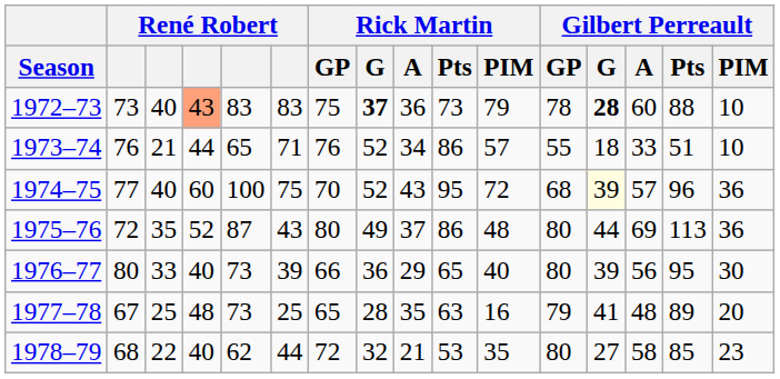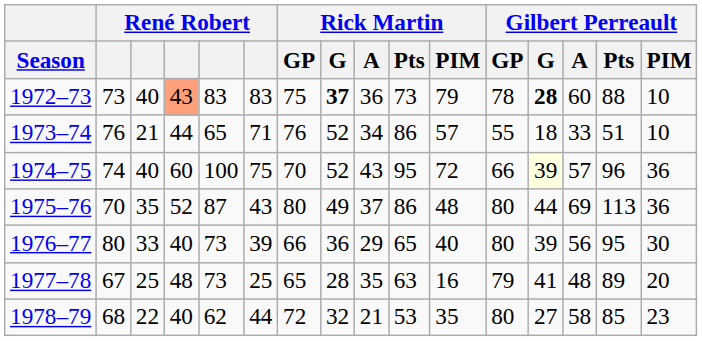 <table class="wikitable">
 <tr>
 <th scope="col"> </th>
 <th scope="colgroup" colspan="5"><a href='#'>René Robert</a></th>
 <th scope="colgroup" colspan="5"><a href='#'>Rick Martin</a></th>
 <th scope="colgroup" colspan="5"><a href='#'>Gilbert Perreault</a></th>
 </tr>
 <tr>
 <th scope="col"><a href='#'>Season</a></th>
 <th scope="col"></th>
 <th scope="col"></th>
 <th scope="col"></th>
 <th scope="col"></th>
 <th scope="col"></th>
 <th scope="col">GP</th>
 <th scope="col">G</th>
 <th scope="col">A</th>
 <th scope="col">Pts</th>
 <th scope="col">PIM</th>
 <th scope="col">GP</th>
 <th scope="col">G</th>
 <th scope="col">A</th>
 <th scope="col">Pts</th>
 <th scope="col">PIM</th>
 </tr>
 <tr>
 <td scope="row"><a href='#'>1972–73</a></td>
 <td>73</td>
 <td>40</td>
 <td style="background: lightsalmon;">43</td>
 <td>83</td>
 <td>83</td>
 <td>75</td>
 <td><strong>37</strong></td>
 <td>36</td>
 <td>73</td>
 <td>79</td>
 <td>78</td>
 <td><strong>28</strong></td>
 <td>60</td>
 <td>88</td>
 <td>10</td>
 </tr>
 <tr>
 <td scope="row"><a href='#'>1973–74</a></td>
 <td>76</td>
 <td>21</td>
 <td>44</td>
 <td>65</td>
 <td>71</td>
 <td>76</td>
 <td>52</td>
 <td>34</td>
 <td>86</td>
 <td>57</td>
 <td>55</td>
 <td>18</td>
 <td>33</td>
 <td>51</td>
 <td>10</td>
 </tr>
 <tr>
 <td scope="row"><a href='#'>1974–75</a></td>
-<td>77</td>
+<td>74</td>
 <td>40</td>
 <td>60</td>
 <td>100</td>
 <td>75</td>
 <td>70</td>
 <td>52</td>
 <td>43</td>
 <td>95</td>
 <td>72</td>
-<td>68</td>
+<td>66</td>
 <td style="background: lightyellow;">39</td>
 <td>57</td>
 <td>96</td>
 <td>36</td>
 </tr>
 <tr>
 <td scope="row"><a href='#'>1975–76</a></td>
-<td>72</td>
+<td>70</td>
 <td>35</td>
 <td>52</td>
 <td>87</td>
 <td>43</td>
 <td>80</td>
 <td>49</td>
 <td>37</td>
 <td>86</td>
 <td>48</td>
 <td>80</td>
 <td>44</td>
 <td>69</td>
 <td>113</td>
 <td>36</td>
 </tr>
 <tr>
 <td scope="row"><a href='#'>1976–77</a></td>
 <td>80</td>
 <td>33</td>
 <td>40</td>
 <td>73</td>
 <td>39</td>
 <td>66</td>
 <td>36</td>
 <td>29</td>
 <td>65</td>
 <td>40</td>
 <td>80</td>
 <td>39</td>
 <td>56</td>
 <td>95</td>
 <td>30</td>
 </tr>
 <tr>
 <td scope="row"><a href='#'>1977–78</a></td>
 <td>67</td>
 <td>25</td>
 <td>48</td>
 <td>73</td>
 <td>25</td>
 <td>65</td>
 <td>28</td>
 <td>35</td>
 <td>63</td>
 <td>16</td>
 <td>79</td>
 <td>41</td>
 <td>48</td>
 <td>89</td>
 <td>20</td>
 </tr>
 <tr>
 <td scope="row"><a href='#'>1978–79</a></td>
 <td>68</td>
 <td>22</td>
 <td>40</td>
 <td>62</td>
 <td>44</td>
 <td>72</td>
 <td>32</td>
 <td>21</td>
 <td>53</td>
 <td>35</td>
 <td>80</td>
 <td>27</td>
 <td>58</td>
 <td>85</td>
 <td>23</td>
 </tr>
 </table>
